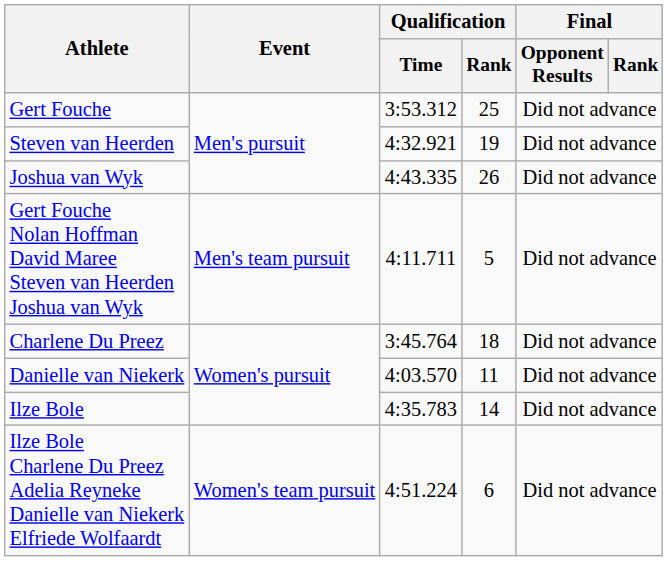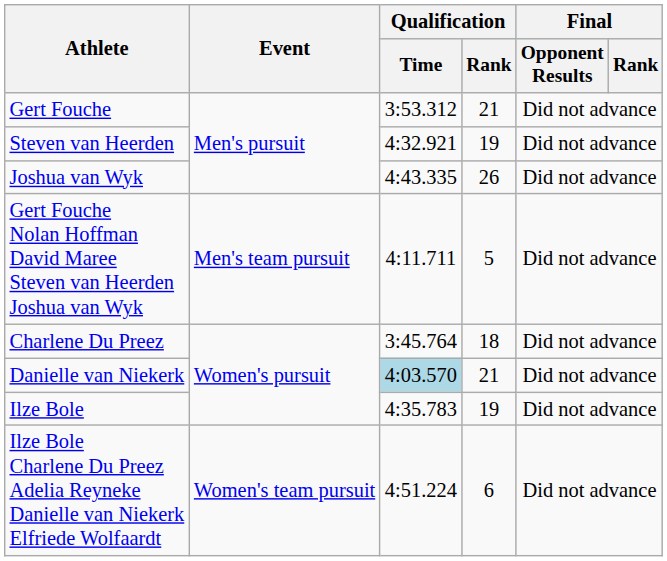 <table class="wikitable" style="font-size:90%">
 <tr>
 <th rowspan=2>Athlete</th>
 <th rowspan=2>Event</th>
 <th colspan=2>Qualification</th>
 <th colspan=2>Final</th>
 </tr>
 <tr style="font-size:95%">
 <th>Time</th>
 <th>Rank</th>
 <th>Opponent<br>Results</th>
 <th>Rank</th>
 </tr>
 <tr align=center>
 <td align=left><a href='#'>Gert Fouche</a></td>
 <td align=left rowspan=3><a href='#'>Men's pursuit</a></td>
 <td>3:53.312</td>
-<td>25</td>
+<td>21</td>
 <td colspan=2>Did not advance</td>
 </tr>
 <tr align=center>
 <td align=left><a href='#'>Steven van Heerden</a></td>
 <td>4:32.921</td>
 <td>19</td>
 <td colspan=2>Did not advance</td>
 </tr>
 <tr align=center>
 <td align=left><a href='#'>Joshua van Wyk</a></td>
 <td>4:43.335</td>
 <td>26</td>
 <td colspan=2>Did not advance</td>
 </tr>
 <tr align=center>
 <td align=left><a href='#'>Gert Fouche</a><br><a href='#'>Nolan Hoffman</a><br><a href='#'>David Maree</a><br><a href='#'>Steven van Heerden</a> <br><a href='#'>Joshua van Wyk</a></td>
 <td align=left><a href='#'>Men's team pursuit</a></td>
 <td>4:11.711</td>
 <td>5</td>
 <td colspan=2>Did not advance</td>
 </tr>
 <tr align=center>
 <td align=left><a href='#'>Charlene Du Preez</a></td>
 <td align=left rowspan=3><a href='#'>Women's pursuit</a></td>
 <td>3:45.764</td>
 <td>18</td>
 <td colspan=2>Did not advance</td>
 </tr>
 <tr align=center>
 <td align=left><a href='#'>Danielle van Niekerk</a></td>
-<td>4:03.570</td>
-<td>11</td>
+<td style="background: lightblue;">4:03.570</td>
+<td>21</td>
 <td colspan=2>Did not advance</td>
 </tr>
 <tr align=center>
 <td align=left><a href='#'>Ilze Bole</a></td>
 <td>4:35.783</td>
-<td>14</td>
+<td>19</td>
 <td colspan=2>Did not advance</td>
 </tr>
 <tr align=center>
 <td align=left><a href='#'>Ilze Bole</a><br><a href='#'>Charlene Du Preez</a><br><a href='#'>Adelia Reyneke</a><br><a href='#'>Danielle van Niekerk</a><br><a href='#'>Elfriede Wolfaardt</a></td>
 <td align=left><a href='#'>Women's team pursuit</a></td>
 <td>4:51.224</td>
 <td>6</td>
 <td colspan=2>Did not advance</td>
 </tr>
 </table>
